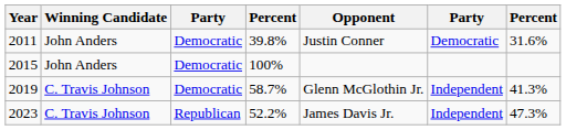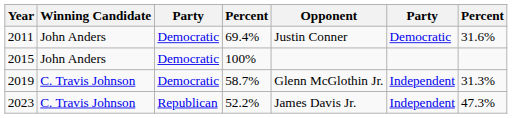 <table class="wikitable" style="margin:0.5em auto; font-size:95%;">
 <tr>
 <th>Year</th>
 <th>Winning Candidate</th>
 <th>Party</th>
 <th>Percent</th>
 <th>Opponent</th>
 <th>Party</th>
 <th>Percent</th>
 </tr>
 <tr>
 <td>2011</td>
 <td>John Anders</td>
 <td><a href='#'>Democratic</a></td>
-<td>39.8%</td>
+<td>69.4%</td>
 <td>Justin Conner</td>
 <td><a href='#'>Democratic</a></td>
 <td>31.6%</td>
 </tr>
 <tr>
 <td>2015</td>
 <td>John Anders</td>
 <td><a href='#'>Democratic</a></td>
 <td>100%</td>
 <td></td>
 <td></td>
 <td></td>
 </tr>
 <tr>
 <td>2019</td>
 <td><a href='#'>C. Travis Johnson</a></td>
 <td><a href='#'>Democratic</a></td>
 <td>58.7%</td>
 <td>Glenn McGlothin Jr.</td>
 <td><a href='#'>Independent</a></td>
-<td>41.3%</td>
+<td>31.3%</td>
 </tr>
 <tr>
 <td>2023</td>
 <td><a href='#'>C. Travis Johnson</a></td>
 <td><a href='#'>Republican</a></td>
 <td>52.2%</td>
 <td>James Davis Jr.</td>
 <td><a href='#'>Independent</a></td>
 <td>47.3%</td>
 </tr>
 </table>
